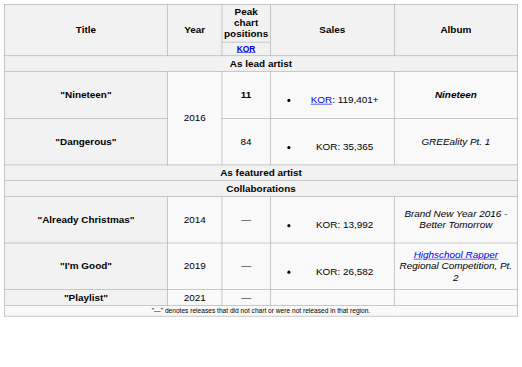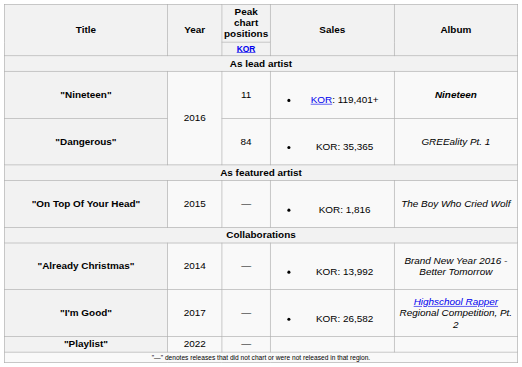 <table class="wikitable plainrowheaders" style="text-align:center;">
 <tr>
 <th scope="col" rowspan="2" style="width:16em;">Title</th>
 <th scope="col" rowspan="2" style="width:5em;">Year</th>
 <th scope="col" colspan="1">Peak chart<br>positions</th>
 <th scope="col" rowspan="2" style="width:12em;">Sales</th>
 <th scope="col" rowspan="2" style="width:12em;">Album</th>
 </tr>
 <tr>
 <th scope="col" style="width:5em;font-size:85%;"><a href='#'>KOR</a><br></th>
 </tr>
 <tr>
 <th scope="col" colspan="5">As lead artist</th>
 </tr>
 <tr>
 <th scope="row">"Nineteen" </th>
 <td rowspan="2">2016</td>
-<td><strong>11</strong></td>
+<td>11</td>
 <td><br><ul><li><a href='#'>KOR</a>: 119,401+</li></ul></td>
 <td><strong><em>Nineteen</em></strong></td>
 </tr>
 <tr>
 <th scope="row">"Dangerous" </th>
 <td>84</td>
 <td><br><ul><li>KOR: 35,365</li></ul></td>
 <td><em>GREEality Pt. 1</em></td>
 </tr>
 <tr>
 <th scope="col" colspan="5">As featured artist</th>
 </tr>
 <tr>
+<th scope="row">"On Top Of Your Head" </th>
+<td>2015</td>
+<td>—</td>
+<td><br><ul><li>KOR: 1,816 </li></ul></td>
+<td><em>The Boy Who Cried Wolf</em></td>
+</tr>
+<tr>
 <th scope="col" colspan="5">Collaborations</th>
 </tr>
 <tr>
 <th scope="row">"Already Christmas" </th>
 <td>2014</td>
 <td>—</td>
 <td><br><ul><li>KOR: 13,992</li></ul></td>
 <td><em>Brand New Year 2016 - Better Tomorrow</em></td>
 </tr>
 <tr>
 <th scope="row">"I'm Good"<br></th>
-<td>2019</td>
+<td>2017</td>
 <td>—</td>
 <td><br><ul><li>KOR: 26,582</li></ul></td>
 <td><em><a href='#'>Highschool Rapper</a> Regional Competition, Pt. 2</em></td>
 </tr>
 <tr>
 <th scope="row">"Playlist" <br></th>
-<td rowspan="1">2021</td>
+<td rowspan="1">2022</td>
 <td>—</td>
 <td></td>
 <td></td>
 </tr>
 <tr>
 <td colspan="5" style="font-size:8pt">"—" denotes releases that did not chart or were not released in that region.</td>
 </tr>
 </table>
